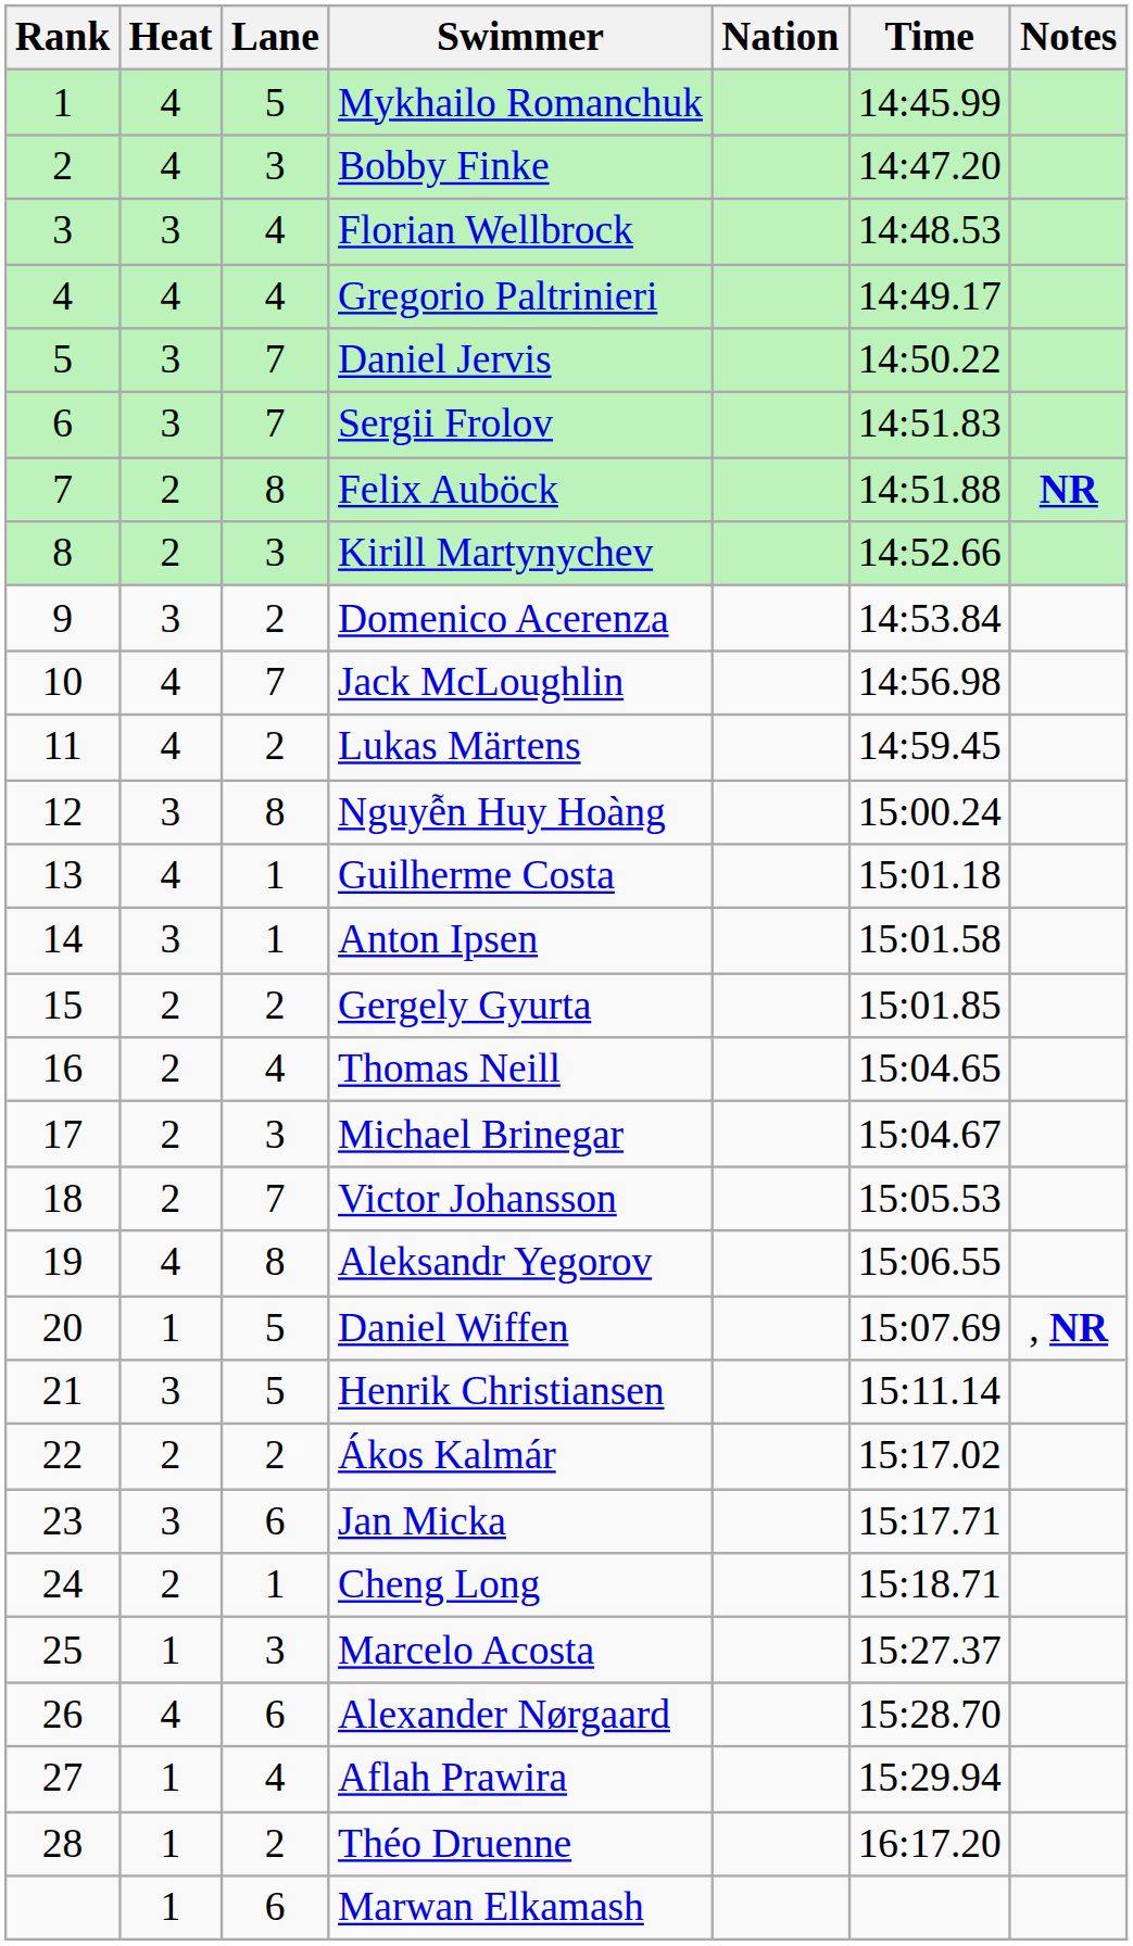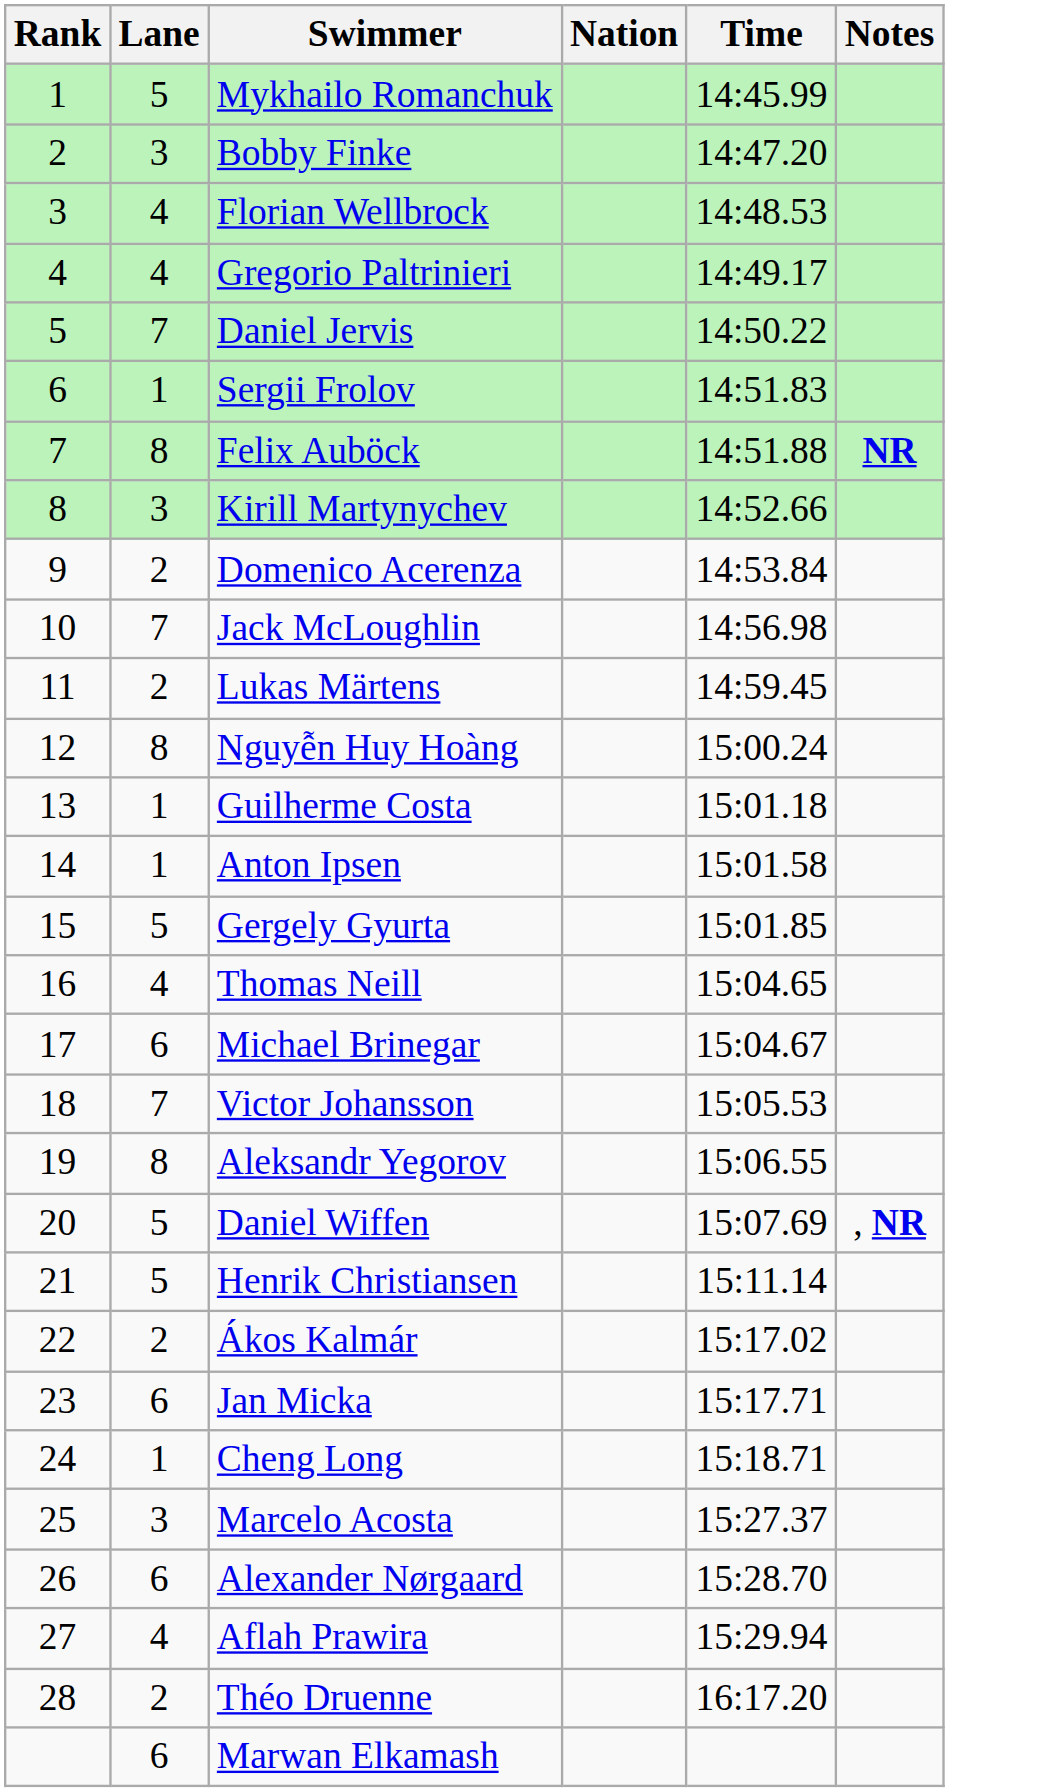 <table class="wikitable sortable" style="text-align:center">
 <tr>
 <th>Rank</th>
-<th>Heat</th>
 <th>Lane</th>
 <th>Swimmer</th>
 <th>Nation</th>
 <th>Time</th>
 <th>Notes</th>
 </tr>
 <tr bgcolor=bbf3bb>
 <td>1</td>
-<td>4</td>
 <td>5</td>
 <td align=left><a href='#'>Mykhailo Romanchuk</a></td>
 <td align= left></td>
 <td>14:45.99</td>
 <td></td>
 </tr>
 <tr bgcolor=bbf3bb>
 <td>2</td>
-<td>4</td>
 <td>3</td>
 <td align=left><a href='#'>Bobby Finke</a></td>
 <td align= left></td>
 <td>14:47.20</td>
 <td></td>
 </tr>
 <tr bgcolor=bbf3bb>
-<td>3</td>
 <td>3</td>
 <td>4</td>
 <td align=left><a href='#'>Florian Wellbrock</a></td>
 <td align= left></td>
 <td>14:48.53</td>
 <td></td>
 </tr>
 <tr bgcolor=bbf3bb>
 <td>4</td>
 <td>4</td>
-<td>4</td>
 <td align=left><a href='#'>Gregorio Paltrinieri</a></td>
 <td align= left></td>
 <td>14:49.17</td>
 <td></td>
 </tr>
 <tr bgcolor=bbf3bb>
 <td>5</td>
-<td>3</td>
 <td>7</td>
 <td align=left><a href='#'>Daniel Jervis</a></td>
 <td align= left></td>
 <td>14:50.22</td>
 <td></td>
 </tr>
 <tr bgcolor=bbf3bb>
 <td>6</td>
-<td>3</td>
-<td>7</td>
+<td>1</td>
 <td align=left><a href='#'>Sergii Frolov</a></td>
 <td align= left></td>
 <td>14:51.83</td>
 <td></td>
 </tr>
 <tr bgcolor=bbf3bb>
 <td>7</td>
-<td>2</td>
 <td>8</td>
 <td align=left><a href='#'>Felix Auböck</a></td>
 <td align= left></td>
 <td>14:51.88</td>
 <td><strong><a href='#'>NR</a></strong></td>
 </tr>
 <tr bgcolor=bbf3bb>
 <td>8</td>
-<td>2</td>
 <td>3</td>
 <td align=left><a href='#'>Kirill Martynychev</a></td>
 <td align= left></td>
 <td>14:52.66</td>
 <td></td>
 </tr>
 <tr>
 <td>9</td>
-<td>3</td>
 <td>2</td>
 <td align=left><a href='#'>Domenico Acerenza</a></td>
 <td align= left></td>
 <td>14:53.84</td>
 <td></td>
 </tr>
 <tr>
 <td>10</td>
-<td>4</td>
 <td>7</td>
 <td align=left><a href='#'>Jack McLoughlin</a></td>
 <td align= left></td>
 <td>14:56.98</td>
 <td></td>
 </tr>
 <tr>
 <td>11</td>
-<td>4</td>
 <td>2</td>
 <td align=left><a href='#'>Lukas Märtens</a></td>
 <td align= left></td>
 <td>14:59.45</td>
 <td></td>
 </tr>
 <tr>
 <td>12</td>
-<td>3</td>
 <td>8</td>
 <td align=left><a href='#'>Nguyễn Huy Hoàng</a></td>
 <td align= left></td>
 <td>15:00.24</td>
 <td></td>
 </tr>
 <tr>
 <td>13</td>
-<td>4</td>
 <td>1</td>
 <td align=left><a href='#'>Guilherme Costa</a></td>
 <td align= left></td>
 <td>15:01.18</td>
 <td></td>
 </tr>
 <tr>
 <td>14</td>
-<td>3</td>
 <td>1</td>
 <td align=left><a href='#'>Anton Ipsen</a></td>
 <td align= left></td>
 <td>15:01.58</td>
 <td></td>
 </tr>
 <tr>
 <td>15</td>
-<td>2</td>
-<td>2</td>
+<td>5</td>
 <td align=left><a href='#'>Gergely Gyurta</a></td>
 <td align= left></td>
 <td>15:01.85</td>
 <td></td>
 </tr>
 <tr>
 <td>16</td>
-<td>2</td>
 <td>4</td>
 <td align=left><a href='#'>Thomas Neill</a></td>
 <td align= left></td>
 <td>15:04.65</td>
 <td></td>
 </tr>
 <tr>
 <td>17</td>
-<td>2</td>
-<td>3</td>
+<td>6</td>
 <td align=left><a href='#'>Michael Brinegar</a></td>
 <td align= left></td>
 <td>15:04.67</td>
 <td></td>
 </tr>
 <tr>
 <td>18</td>
-<td>2</td>
 <td>7</td>
 <td align=left><a href='#'>Victor Johansson</a></td>
 <td align= left></td>
 <td>15:05.53</td>
 <td></td>
 </tr>
 <tr>
 <td>19</td>
-<td>4</td>
 <td>8</td>
 <td align=left><a href='#'>Aleksandr Yegorov</a></td>
 <td align= left></td>
 <td>15:06.55</td>
 <td></td>
 </tr>
 <tr>
 <td>20</td>
-<td>1</td>
 <td>5</td>
 <td align=left><a href='#'>Daniel Wiffen</a></td>
 <td align= left></td>
 <td>15:07.69</td>
 <td>, <strong><a href='#'>NR</a></strong></td>
 </tr>
 <tr>
 <td>21</td>
-<td>3</td>
 <td>5</td>
 <td align=left><a href='#'>Henrik Christiansen</a></td>
 <td align= left></td>
 <td>15:11.14</td>
 <td></td>
 </tr>
 <tr>
 <td>22</td>
 <td>2</td>
-<td>2</td>
 <td align=left><a href='#'>Ákos Kalmár</a></td>
 <td align= left></td>
 <td>15:17.02</td>
 <td></td>
 </tr>
 <tr>
 <td>23</td>
-<td>3</td>
 <td>6</td>
 <td align=left><a href='#'>Jan Micka</a></td>
 <td align= left></td>
 <td>15:17.71</td>
 <td></td>
 </tr>
 <tr>
 <td>24</td>
-<td>2</td>
 <td>1</td>
 <td align=left><a href='#'>Cheng Long</a></td>
 <td align= left></td>
 <td>15:18.71</td>
 <td></td>
 </tr>
 <tr>
 <td>25</td>
-<td>1</td>
 <td>3</td>
 <td align=left><a href='#'>Marcelo Acosta</a></td>
 <td align= left></td>
 <td>15:27.37</td>
 <td></td>
 </tr>
 <tr>
 <td>26</td>
-<td>4</td>
 <td>6</td>
 <td align=left><a href='#'>Alexander Nørgaard</a></td>
 <td align= left></td>
 <td>15:28.70</td>
 <td></td>
 </tr>
 <tr>
 <td>27</td>
-<td>1</td>
 <td>4</td>
 <td align=left><a href='#'>Aflah Prawira</a></td>
 <td align= left></td>
 <td>15:29.94</td>
 <td></td>
 </tr>
 <tr>
 <td>28</td>
-<td>1</td>
 <td>2</td>
 <td align=left><a href='#'>Théo Druenne</a></td>
 <td align= left></td>
 <td>16:17.20</td>
 <td></td>
 </tr>
 <tr>
 <td></td>
-<td>1</td>
 <td>6</td>
 <td align=left><a href='#'>Marwan Elkamash</a></td>
 <td align=left></td>
 <td></td>
 <td></td>
 </tr>
 </table>
